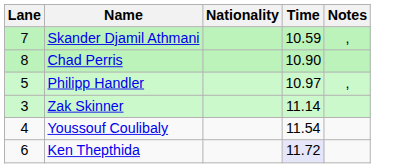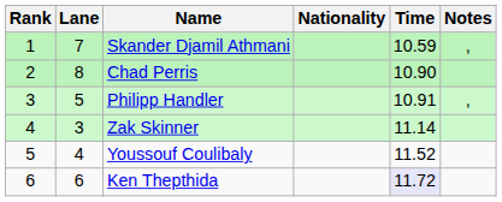 <table class="wikitable sortable" style="text-align:center">
 <tr>
+<th>Rank</th>
 <th>Lane</th>
 <th>Name</th>
 <th>Nationality</th>
 <th>Time</th>
 <th>Notes</th>
 </tr>
 <tr bgcolor=bbf3bb>
+<td>1</td>
 <td>7</td>
 <td align="left"><a href='#'>Skander Djamil Athmani</a></td>
 <td align="left"></td>
 <td>10.59</td>
 <td>, </td>
 </tr>
 <tr bgcolor=bbf3bb>
+<td>2</td>
 <td>8</td>
 <td align="left"><a href='#'>Chad Perris</a></td>
 <td align="left"></td>
 <td>10.90</td>
 <td></td>
 </tr>
 <tr bgcolor=ccf9cc>
+<td>3</td>
 <td>5</td>
 <td align="left"><a href='#'>Philipp Handler</a></td>
 <td align="left"></td>
-<td>10.97</td>
+<td>10.91</td>
 <td>, </td>
 </tr>
 <tr bgcolor=ccf9cc>
+<td>4</td>
 <td>3</td>
 <td align="left"><a href='#'>Zak Skinner</a></td>
 <td align="left"></td>
 <td>11.14</td>
 <td></td>
 </tr>
 <tr>
+<td>5</td>
 <td>4</td>
 <td align="left"><a href='#'>Youssouf Coulibaly</a></td>
 <td align="left"></td>
-<td>11.54</td>
+<td>11.52</td>
 <td></td>
 </tr>
 <tr>
+<td>6</td>
 <td>6</td>
 <td align="left"><a href='#'>Ken Thepthida</a></td>
 <td align="left"></td>
 <td style="background: lavender;">11.72</td>
 <td></td>
 </tr>
 </table>
